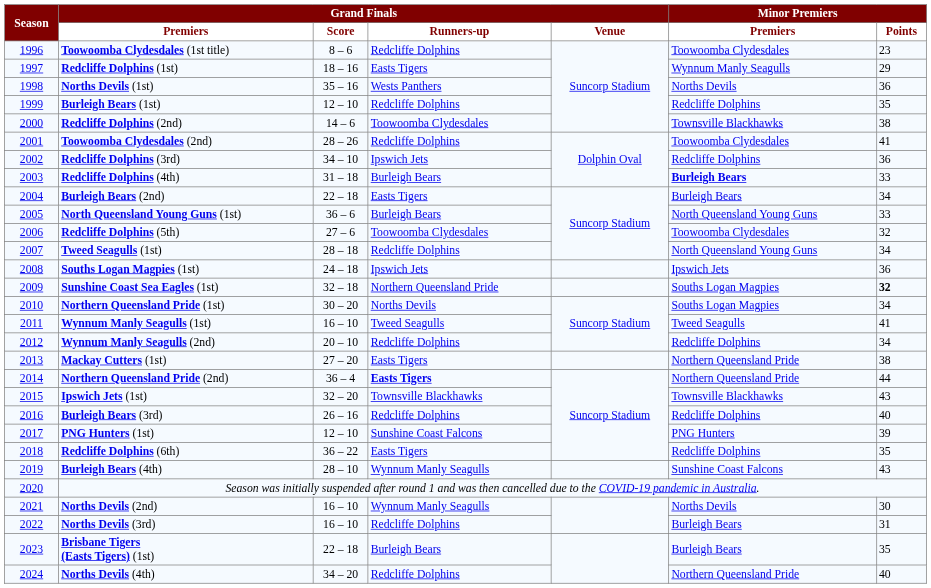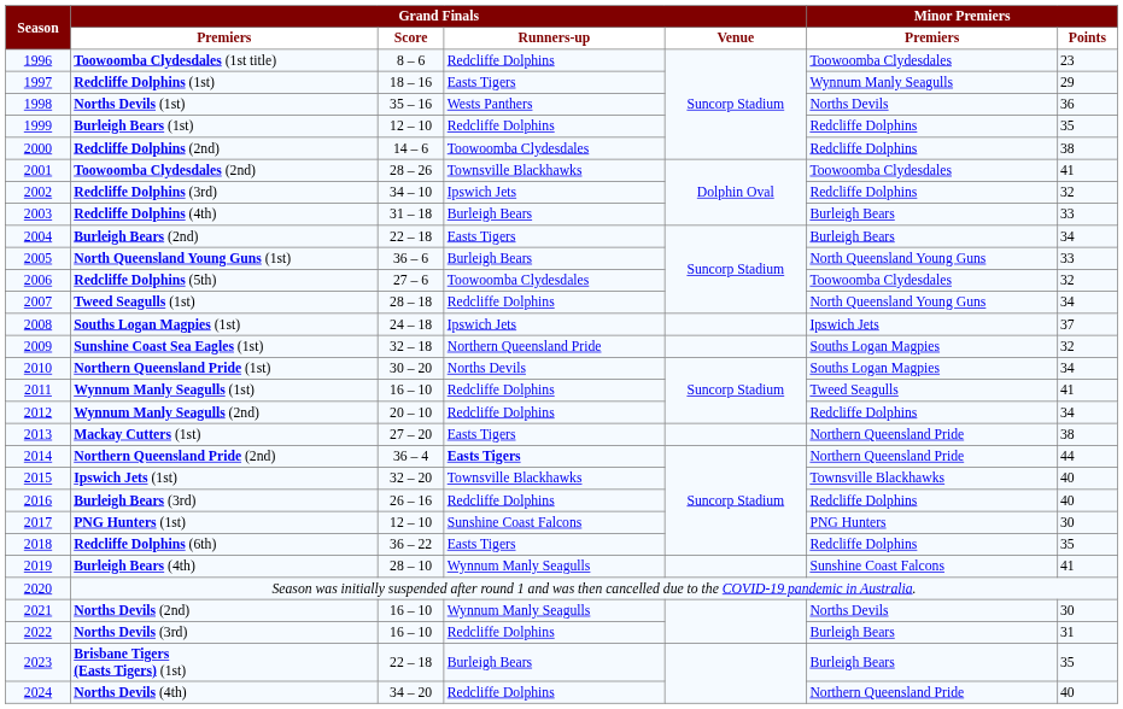 <table border="1" cellpadding="3" cellspacing="0" style="border-collapse:collapse; width:100%;">
 <tr style="background:maroon;">
 <th rowspan=2 style="color:white;">Season</th>
 <th colspan=4 style="color:white;">Grand Finals</th>
 <th colspan=2 style="color:white;">Minor Premiers</th>
 </tr>
 <tr style="background:white;">
 <th style="color:maroon;" "width:15%;">Premiers</th>
 <th style="color:maroon;" "width:06%;">Score</th>
 <th style="color:maroon;" "width:15%;">Runners-up</th>
 <th style="color:maroon;" "width:15%;">Venue</th>
 <th style="color:maroon;" "width:15%;">Premiers</th>
 <th style="color:maroon;" "width:06%;">Points</th>
 </tr>
 <tr style="background:#f5faff;">
 <td align=center><a href='#'>1996</a></td>
 <td align=left> <strong><a href='#'>Toowoomba Clydesdales</a></strong> (1st title)</td>
 <td style="text-align:center;">8 – 6</td>
 <td align=left> <a href='#'>Redcliffe Dolphins</a></td>
 <td rowspan=5 style="text-align:center;"><a href='#'>Suncorp Stadium</a></td>
 <td align=left> <a href='#'>Toowoomba Clydesdales</a></td>
 <td>23</td>
 </tr>
 <tr style="background:#f5faff;">
 <td align=center><a href='#'>1997</a></td>
 <td align=left> <strong><a href='#'>Redcliffe Dolphins</a></strong> (1st)</td>
 <td style="text-align:center;">18 – 16</td>
 <td align=left> <a href='#'>Easts Tigers</a></td>
 <td align=left> <a href='#'>Wynnum Manly Seagulls</a></td>
 <td>29</td>
 </tr>
 <tr style="background:#f5faff;">
 <td align=center><a href='#'>1998</a></td>
 <td align=left> <strong><a href='#'>Norths Devils</a></strong> (1st)</td>
 <td style="text-align:center;">35 – 16</td>
 <td align=left> <a href='#'>Wests Panthers</a></td>
 <td align=left> <a href='#'>Norths Devils</a></td>
 <td>36</td>
 </tr>
 <tr style="background:#f5faff;">
 <td align=center><a href='#'>1999</a></td>
 <td align=left> <strong><a href='#'>Burleigh Bears</a></strong> (1st)</td>
 <td style="text-align:center;">12 – 10</td>
 <td align=left> <a href='#'>Redcliffe Dolphins</a></td>
 <td align=left> <a href='#'>Redcliffe Dolphins</a></td>
 <td>35</td>
 </tr>
 <tr style="background:#f5faff;">
 <td align=center><a href='#'>2000</a></td>
 <td align=left> <strong><a href='#'>Redcliffe Dolphins</a></strong> (2nd)</td>
 <td style="text-align:center;">14 – 6</td>
 <td align=left> <a href='#'>Toowoomba Clydesdales</a></td>
-<td align=left> <a href='#'>Townsville Blackhawks</a></td>
+<td align=left> <a href='#'>Redcliffe Dolphins</a></td>
 <td>38</td>
 </tr>
 <tr style="background:#f5faff;">
 <td align=center><a href='#'>2001</a></td>
 <td align=left> <strong><a href='#'>Toowoomba Clydesdales</a></strong> (2nd)</td>
 <td style="text-align:center;">28 – 26</td>
-<td align=left> <a href='#'>Redcliffe Dolphins</a></td>
+<td align=left> <a href='#'>Townsville Blackhawks</a></td>
 <td rowspan=3 style="text-align:center;"><a href='#'>Dolphin Oval</a></td>
 <td align=left> <a href='#'>Toowoomba Clydesdales</a></td>
 <td>41</td>
 </tr>
 <tr style="background:#f5faff;">
 <td align=center><a href='#'>2002</a></td>
 <td align=left> <strong><a href='#'>Redcliffe Dolphins</a></strong> (3rd)</td>
 <td style="text-align:center;">34 – 10</td>
 <td align=left> <a href='#'>Ipswich Jets</a></td>
 <td align=left> <a href='#'>Redcliffe Dolphins</a></td>
-<td>36</td>
+<td>32</td>
 </tr>
 <tr style="background:#f5faff;">
 <td align=center><a href='#'>2003</a></td>
 <td align=left> <strong><a href='#'>Redcliffe Dolphins</a></strong> (4th)</td>
 <td style="text-align:center;">31 – 18</td>
 <td align=left> <a href='#'>Burleigh Bears</a></td>
-<td align=left><strong> <a href='#'>Burleigh Bears</a></strong></td>
+<td align=left> <a href='#'>Burleigh Bears</a></td>
 <td>33</td>
 </tr>
 <tr style="background:#f5faff;">
 <td align=center><a href='#'>2004</a></td>
 <td align=left> <strong><a href='#'>Burleigh Bears</a></strong> (2nd)</td>
 <td style="text-align:center;">22 – 18</td>
 <td align=left> <a href='#'>Easts Tigers</a></td>
 <td rowspan=4 style="text-align:center;"><a href='#'>Suncorp Stadium</a></td>
 <td align=left> <a href='#'>Burleigh Bears</a></td>
 <td>34</td>
 </tr>
 <tr style="background:#f5faff;">
 <td align=center><a href='#'>2005</a></td>
 <td align=left> <strong><a href='#'>North Queensland Young Guns</a></strong> (1st)</td>
 <td style="text-align:center;">36 – 6</td>
 <td align=left> <a href='#'>Burleigh Bears</a></td>
 <td align=left> <a href='#'>North Queensland Young Guns</a></td>
 <td>33</td>
 </tr>
 <tr style="background:#f5faff;">
 <td align=center><a href='#'>2006</a></td>
 <td align=left> <strong><a href='#'>Redcliffe Dolphins</a></strong> (5th)</td>
 <td style="text-align:center;">27 – 6</td>
 <td align=left> <a href='#'>Toowoomba Clydesdales</a></td>
 <td align=left> <a href='#'>Toowoomba Clydesdales</a></td>
 <td>32</td>
 </tr>
 <tr style="background:#f5faff;">
 <td align=center><a href='#'>2007</a></td>
 <td align=left> <strong><a href='#'>Tweed Seagulls</a></strong> (1st)</td>
 <td style="text-align:center;">28 – 18</td>
 <td align=left> <a href='#'>Redcliffe Dolphins</a></td>
 <td align=left> <a href='#'>North Queensland Young Guns</a></td>
 <td>34</td>
 </tr>
 <tr style="background:#f5faff;">
 <td align=center><a href='#'>2008</a></td>
 <td align=left> <strong><a href='#'>Souths Logan Magpies</a></strong> (1st)</td>
 <td style="text-align:center;">24 – 18</td>
 <td align=left> <a href='#'>Ipswich Jets</a></td>
 <td align=left></td>
 <td align=left> <a href='#'>Ipswich Jets</a></td>
-<td>36</td>
+<td>37</td>
 </tr>
 <tr style="background:#f5faff;">
 <td align=center><a href='#'>2009</a></td>
 <td align=left> <strong><a href='#'>Sunshine Coast Sea Eagles</a></strong> (1st)</td>
 <td style="text-align:center;">32 – 18</td>
 <td align=left> <a href='#'>Northern Queensland Pride</a></td>
 <td align=left></td>
 <td align=left> <a href='#'>Souths Logan Magpies</a></td>
-<td><strong>32</strong></td>
+<td>32</td>
 </tr>
 <tr style="background:#f5faff;">
 <td align=center><a href='#'>2010</a></td>
 <td align=left> <strong><a href='#'>Northern Queensland Pride</a></strong> (1st)</td>
 <td style="text-align:center;">30 – 20</td>
 <td align=left> <a href='#'>Norths Devils</a></td>
 <td rowspan=3 style="text-align:center;"><a href='#'>Suncorp Stadium</a></td>
 <td align=left> <a href='#'>Souths Logan Magpies</a></td>
 <td>34</td>
 </tr>
 <tr style="background:#f5faff;">
 <td align=center><a href='#'>2011</a></td>
 <td align=left> <strong><a href='#'>Wynnum Manly Seagulls</a></strong> (1st)</td>
 <td style="text-align:center;">16 – 10</td>
-<td align=left> <a href='#'>Tweed Seagulls</a></td>
+<td align=left> <a href='#'>Redcliffe Dolphins</a></td>
 <td align=left> <a href='#'>Tweed Seagulls</a></td>
 <td>41</td>
 </tr>
 <tr style="background:#f5faff;">
 <td align=center><a href='#'>2012</a></td>
 <td align=left> <strong><a href='#'>Wynnum Manly Seagulls</a></strong> (2nd)</td>
 <td style="text-align:center;">20 – 10</td>
 <td align=left> <a href='#'>Redcliffe Dolphins</a></td>
 <td align=left> <a href='#'>Redcliffe Dolphins</a></td>
 <td>34</td>
 </tr>
 <tr style="background:#f5faff;">
 <td align=center><a href='#'>2013</a></td>
 <td align=left> <strong><a href='#'>Mackay Cutters</a></strong> (1st)</td>
 <td style="text-align:center;">27 – 20</td>
 <td align=left> <a href='#'>Easts Tigers</a></td>
 <td align=left></td>
 <td align=left> <a href='#'>Northern Queensland Pride</a></td>
 <td>38</td>
 </tr>
 <tr style="background:#f5faff;">
 <td align=center><a href='#'>2014</a></td>
 <td align=left> <strong><a href='#'>Northern Queensland Pride</a></strong> (2nd)</td>
 <td style="text-align:center;">36 – 4</td>
 <td align=left><strong> <a href='#'>Easts Tigers</a></strong></td>
 <td rowspan=5 style="text-align:center;"><a href='#'>Suncorp Stadium</a></td>
 <td align=left> <a href='#'>Northern Queensland Pride</a></td>
 <td>44</td>
 </tr>
 <tr style="background:#f5faff;">
 <td align=center><a href='#'>2015</a></td>
 <td align=left> <strong><a href='#'>Ipswich Jets</a></strong> (1st)</td>
 <td style="text-align:center;">32 – 20</td>
 <td align=left> <a href='#'>Townsville Blackhawks</a></td>
 <td align=left> <a href='#'>Townsville Blackhawks</a></td>
-<td>43</td>
+<td>40</td>
 </tr>
 <tr style="background:#f5faff;">
 <td align=center><a href='#'>2016</a></td>
 <td align=left><strong> <a href='#'>Burleigh Bears</a></strong> (3rd)</td>
 <td style="text-align:center;">26 – 16</td>
 <td align=left> <a href='#'>Redcliffe Dolphins</a></td>
 <td align=left> <a href='#'>Redcliffe Dolphins</a></td>
 <td>40</td>
 </tr>
 <tr style="background:#f5faff;">
 <td align=center><a href='#'>2017</a></td>
 <td align=left><strong> <a href='#'>PNG Hunters</a></strong> (1st)</td>
 <td style="text-align:center;">12 – 10</td>
 <td align=left> <a href='#'>Sunshine Coast Falcons</a></td>
 <td align=left> <a href='#'>PNG Hunters</a></td>
-<td>39</td>
+<td>30</td>
 </tr>
 <tr style="background:#f5faff;">
 <td align=center><a href='#'>2018</a></td>
 <td align=left><strong> <a href='#'>Redcliffe Dolphins</a> </strong> (6th)</td>
 <td style="text-align:center;">36 – 22</td>
 <td align=left> <a href='#'>Easts Tigers</a></td>
 <td align=left> <a href='#'>Redcliffe Dolphins</a></td>
 <td>35</td>
 </tr>
 <tr style="background:#f5faff;">
 <td align=center><a href='#'>2019</a></td>
 <td align=left> <strong><a href='#'>Burleigh Bears</a></strong> (4th)</td>
 <td style="text-align:center;">28 – 10</td>
 <td align=left> <a href='#'>Wynnum Manly Seagulls</a></td>
 <td align=left></td>
 <td align=left> <a href='#'>Sunshine Coast Falcons</a></td>
-<td>43</td>
+<td>41</td>
 </tr>
 <tr style="background:#f5faff;">
 <td align=center><a href='#'>2020</a></td>
 <td colspan="6" style="text-align:center;"><em>Season was initially suspended after round 1 and was then cancelled due to the <a href='#'>COVID-19 pandemic in Australia</a>.</em></td>
 </tr>
 <tr style="background:#f5faff;">
 <td align=center><a href='#'>2021</a></td>
 <td align=left> <strong><a href='#'>Norths Devils</a></strong> (2nd)</td>
 <td style="text-align:center;">16 – 10</td>
 <td align=left> <a href='#'>Wynnum Manly Seagulls</a></td>
 <td rowspan=2></td>
 <td align=left> <a href='#'>Norths Devils</a></td>
 <td>30</td>
 </tr>
 <tr style="background:#f5faff;">
 <td align=center><a href='#'>2022</a></td>
 <td align=left> <strong><a href='#'>Norths Devils</a></strong> (3rd)</td>
 <td style="text-align:center;">16 – 10</td>
 <td align=left> <a href='#'>Redcliffe Dolphins</a></td>
 <td align=left> <a href='#'>Burleigh Bears</a></td>
 <td>31</td>
 </tr>
 <tr style="background:#f5faff;">
 <td align=center><a href='#'>2023</a></td>
 <td align=left> <strong><a href='#'>Brisbane Tigers<br>(Easts Tigers)</a></strong> (1st)</td>
 <td style="text-align:center;">22 – 18</td>
 <td align=left> <a href='#'>Burleigh Bears</a></td>
 <td rowspan=2 align=left></td>
 <td align=left> <a href='#'>Burleigh Bears</a></td>
 <td>35</td>
 </tr>
 <tr style="background:#f5faff;">
 <td align=center><a href='#'>2024</a></td>
 <td align=left> <strong><a href='#'>Norths Devils</a></strong> (4th)</td>
 <td style="text-align:center;">34 – 20</td>
 <td align=left> <a href='#'>Redcliffe Dolphins</a></td>
 <td align=left> <a href='#'>Northern Queensland Pride</a></td>
 <td>40</td>
 </tr>
 </table>
